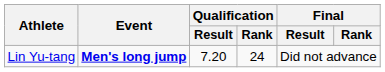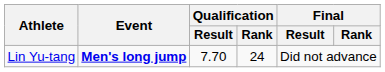 <table class="wikitable" style="font-size:90%; text-align:center">
 <tr>
 <th rowspan="2">Athlete</th>
 <th rowspan="2">Event</th>
 <th colspan="2">Qualification</th>
 <th colspan="2">Final</th>
 </tr>
 <tr style="font-size:95%">
 <th>Result</th>
 <th>Rank</th>
 <th>Result</th>
 <th>Rank</th>
 </tr>
 <tr>
 <td align="left"><a href='#'>Lin Yu-tang</a></td>
 <td align="left"><strong><a href='#'>Men's long jump</a></strong></td>
-<td>7.20</td>
+<td>7.70</td>
 <td>24</td>
 <td colspan="2">Did not advance</td>
 </tr>
 </table>
